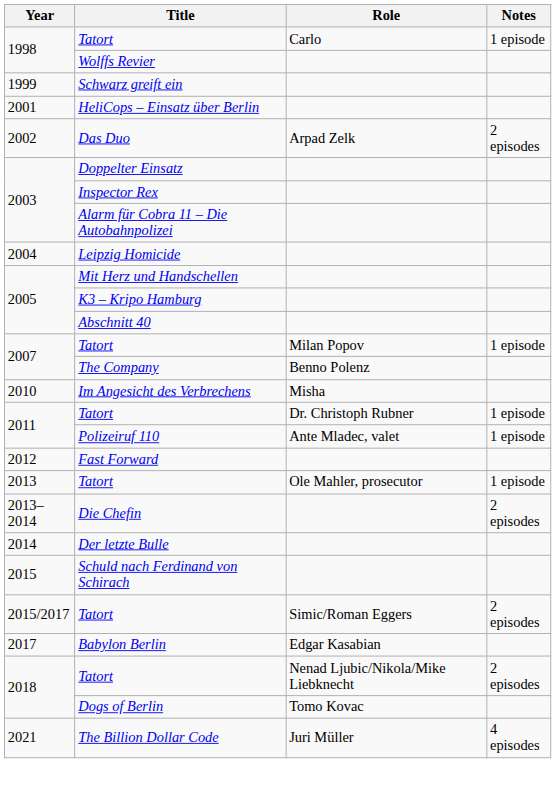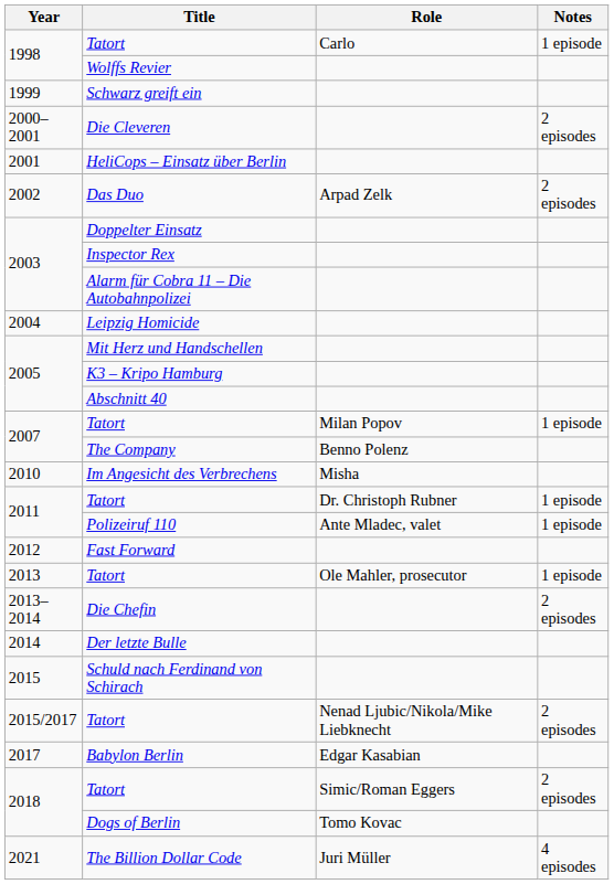 <table class="wikitable sortable">
 <tr>
 <th>Year</th>
 <th>Title</th>
 <th>Role</th>
 <th class="unsortable">Notes</th>
 </tr>
 <tr>
 <td rowspan=2>1998</td>
 <td><em><a href='#'>Tatort</a></em></td>
 <td>Carlo</td>
 <td>1 episode</td>
 </tr>
 <tr>
 <td><em><a href='#'>Wolffs Revier</a></em></td>
 <td></td>
 <td></td>
 </tr>
 <tr>
 <td>1999</td>
 <td><em><a href='#'>Schwarz greift ein</a></em></td>
 <td></td>
 <td></td>
+</tr>
+<tr>
+<td>2000–2001</td>
+<td><em><a href='#'>Die Cleveren</a></em></td>
+<td></td>
+<td>2 episodes</td>
 </tr>
 <tr>
 <td>2001</td>
 <td><em><a href='#'>HeliCops – Einsatz über Berlin</a></em></td>
 <td></td>
 <td></td>
 </tr>
 <tr>
 <td>2002</td>
 <td><em><a href='#'>Das Duo</a></em></td>
 <td>Arpad Zelk</td>
 <td>2 episodes</td>
 </tr>
 <tr>
 <td rowspan=3>2003</td>
 <td><em><a href='#'>Doppelter Einsatz</a></em></td>
 <td></td>
 <td></td>
 </tr>
 <tr>
 <td><em><a href='#'>Inspector Rex</a></em></td>
 <td></td>
 <td></td>
 </tr>
 <tr>
 <td><em><a href='#'>Alarm für Cobra 11 – Die Autobahnpolizei</a></em></td>
 <td></td>
 <td></td>
 </tr>
 <tr>
 <td>2004</td>
 <td><em><a href='#'>Leipzig Homicide</a></em></td>
 <td></td>
 <td></td>
 </tr>
 <tr>
 <td rowspan=3>2005</td>
 <td><em><a href='#'>Mit Herz und Handschellen</a></em></td>
 <td></td>
 <td></td>
 </tr>
 <tr>
 <td><em><a href='#'>K3 – Kripo Hamburg</a></em></td>
 <td></td>
 <td></td>
 </tr>
 <tr>
 <td><em><a href='#'>Abschnitt 40</a></em></td>
 <td></td>
 <td></td>
 </tr>
 <tr>
 <td rowspan=2>2007</td>
 <td><em><a href='#'>Tatort</a></em></td>
 <td>Milan Popov</td>
 <td>1 episode</td>
 </tr>
 <tr>
 <td><em><a href='#'>The Company</a></em></td>
 <td>Benno Polenz</td>
 <td></td>
 </tr>
 <tr>
 <td>2010</td>
 <td><em><a href='#'>Im Angesicht des Verbrechens</a></em></td>
 <td>Misha</td>
 <td></td>
 </tr>
 <tr>
 <td rowspan=2>2011</td>
 <td><em><a href='#'>Tatort</a></em></td>
 <td>Dr. Christoph Rubner</td>
 <td>1 episode</td>
 </tr>
 <tr>
 <td><em><a href='#'>Polizeiruf 110</a></em></td>
 <td>Ante Mladec, valet</td>
 <td>1 episode</td>
 </tr>
 <tr>
 <td>2012</td>
 <td><em><a href='#'>Fast Forward</a></em></td>
 <td></td>
 <td></td>
 </tr>
 <tr>
 <td>2013</td>
 <td><em><a href='#'>Tatort</a></em></td>
 <td>Ole Mahler, prosecutor</td>
 <td>1 episode</td>
 </tr>
 <tr>
 <td>2013–2014</td>
 <td><em><a href='#'>Die Chefin</a></em></td>
 <td></td>
 <td>2 episodes</td>
 </tr>
 <tr>
 <td>2014</td>
 <td><em><a href='#'>Der letzte Bulle</a></em></td>
 <td></td>
 <td></td>
 </tr>
 <tr>
 <td>2015</td>
 <td><em><a href='#'>Schuld nach Ferdinand von Schirach</a></em></td>
 <td></td>
 <td></td>
 </tr>
 <tr>
 <td>2015/2017</td>
 <td><em><a href='#'>Tatort</a></em></td>
-<td>Simic/Roman Eggers</td>
+<td>Nenad Ljubic/Nikola/Mike Liebknecht</td>
 <td>2 episodes</td>
 </tr>
 <tr>
 <td>2017</td>
 <td><em><a href='#'>Babylon Berlin</a></em></td>
 <td>Edgar Kasabian</td>
 <td></td>
 </tr>
 <tr>
 <td rowspan=2>2018</td>
 <td><em><a href='#'>Tatort</a></em></td>
-<td>Nenad Ljubic/Nikola/Mike Liebknecht</td>
+<td>Simic/Roman Eggers</td>
 <td>2 episodes</td>
 </tr>
 <tr>
 <td><em><a href='#'>Dogs of Berlin</a></em></td>
 <td>Tomo Kovac</td>
 <td></td>
 </tr>
 <tr>
 <td>2021</td>
 <td><em><a href='#'>The Billion Dollar Code</a></em></td>
 <td>Juri Müller</td>
 <td>4 episodes</td>
 </tr>
 </table>
